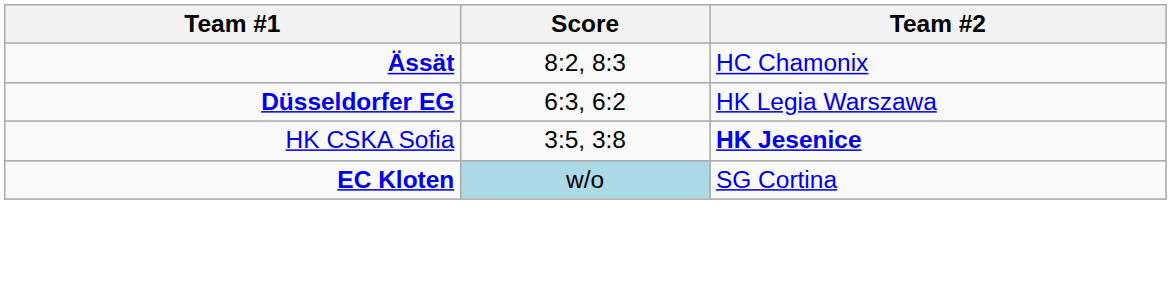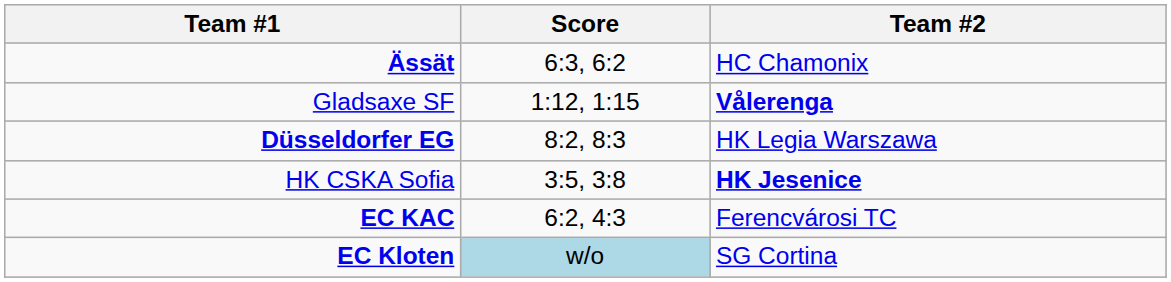 <table class="wikitable" style="text-align: center;">
 <tr>
 <th width=20%>Team #1</th>
 <th width=11%>Score</th>
 <th width=20%>Team #2</th>
 </tr>
 <tr>
 <td style="text-align: right;"><strong><a href='#'>Ässät</a></strong> </td>
-<td>8:2, 8:3</td>
+<td>6:3, 6:2</td>
 <td style="text-align: left;"> <a href='#'>HC Chamonix</a></td>
 </tr>
 <tr>
+<td style="text-align: right;"><a href='#'>Gladsaxe SF</a> </td>
+<td>1:12, 1:15</td>
+<td style="text-align: left;"> <strong><a href='#'>Vålerenga</a></strong></td>
+</tr>
+<tr>
 <td style="text-align: right;"><strong><a href='#'>Düsseldorfer EG</a></strong> </td>
-<td>6:3, 6:2</td>
+<td>8:2, 8:3</td>
 <td style="text-align: left;"> <a href='#'>HK Legia Warszawa</a></td>
 </tr>
 <tr>
 <td style="text-align: right;"><a href='#'>HK CSKA Sofia</a> </td>
 <td>3:5, 3:8</td>
 <td style="text-align: left;"> <strong><a href='#'>HK Jesenice</a></strong></td>
 </tr>
 <tr>
+<td style="text-align: right;"><strong><a href='#'>EC KAC</a></strong> </td>
+<td>6:2, 4:3</td>
+<td style="text-align: left;"> <a href='#'>Ferencvárosi TC</a></td>
+</tr>
+<tr>
 <td style="text-align: right;"><strong><a href='#'>EC Kloten</a></strong> </td>
 <td style="background: lightblue;">w/o</td>
 <td style="text-align: left;"> <a href='#'>SG Cortina</a></td>
 </tr>
 </table>
